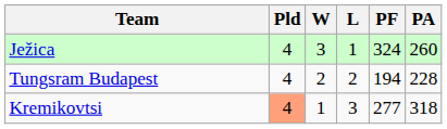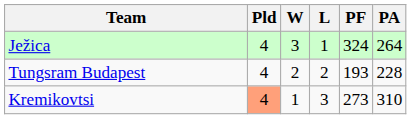 <table class="wikitable" style="text-align:center">
 <tr>
 <th width=220>Team</th>
 <th width=20>Pld</th>
 <th width=20>W</th>
 <th width=20>L</th>
 <th width=20>PF</th>
 <th width=20>PA</th>
 </tr>
 <tr bgcolor="#ccffcc">
 <td align="left"> <a href='#'>Ježica</a></td>
 <td>4</td>
 <td>3</td>
 <td>1</td>
 <td>324</td>
-<td>260</td>
+<td>264</td>
 </tr>
 <tr>
 <td align="left"> <a href='#'>Tungsram Budapest</a></td>
 <td>4</td>
 <td>2</td>
 <td>2</td>
-<td>194</td>
+<td>193</td>
 <td>228</td>
 </tr>
 <tr>
 <td align="left"> <a href='#'>Kremikovtsi</a></td>
 <td style="background: lightsalmon;">4</td>
 <td>1</td>
 <td>3</td>
-<td>277</td>
-<td>318</td>
+<td>273</td>
+<td>310</td>
 </tr>
 </table>
